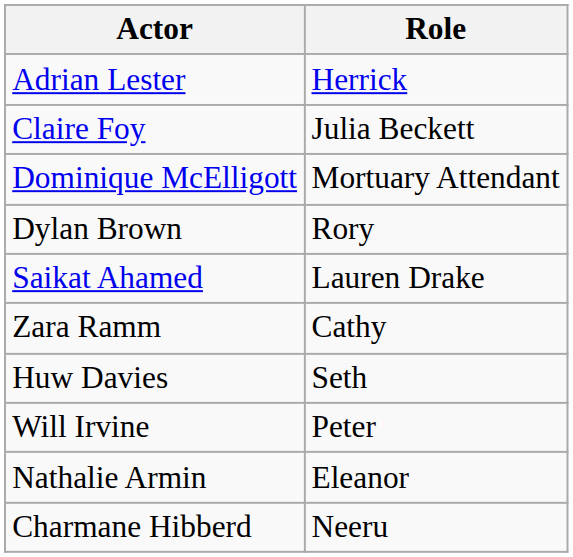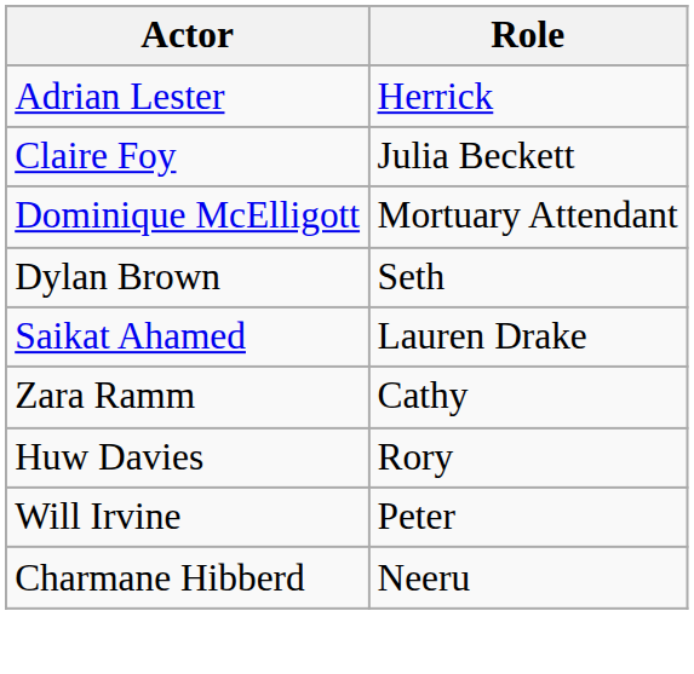 <table class="wikitable">
 <tr>
 <th>Actor</th>
 <th>Role</th>
 </tr>
 <tr>
 <td><a href='#'>Adrian Lester</a></td>
 <td><a href='#'>Herrick</a></td>
 </tr>
 <tr>
 <td><a href='#'>Claire Foy</a></td>
 <td>Julia Beckett</td>
 </tr>
 <tr>
 <td><a href='#'>Dominique McElligott</a></td>
 <td>Mortuary Attendant</td>
 </tr>
 <tr>
 <td>Dylan Brown</td>
-<td>Rory</td>
+<td>Seth</td>
 </tr>
 <tr>
 <td><a href='#'>Saikat Ahamed</a></td>
 <td>Lauren Drake</td>
 </tr>
 <tr>
 <td>Zara Ramm</td>
 <td>Cathy</td>
 </tr>
 <tr>
 <td>Huw Davies</td>
-<td>Seth</td>
+<td>Rory</td>
 </tr>
 <tr>
 <td>Will Irvine</td>
 <td>Peter</td>
 </tr>
 <tr>
-<td>Nathalie Armin</td>
-<td>Eleanor</td>
-</tr>
-<tr>
 <td>Charmane Hibberd</td>
 <td>Neeru</td>
 </tr>
 </table>
